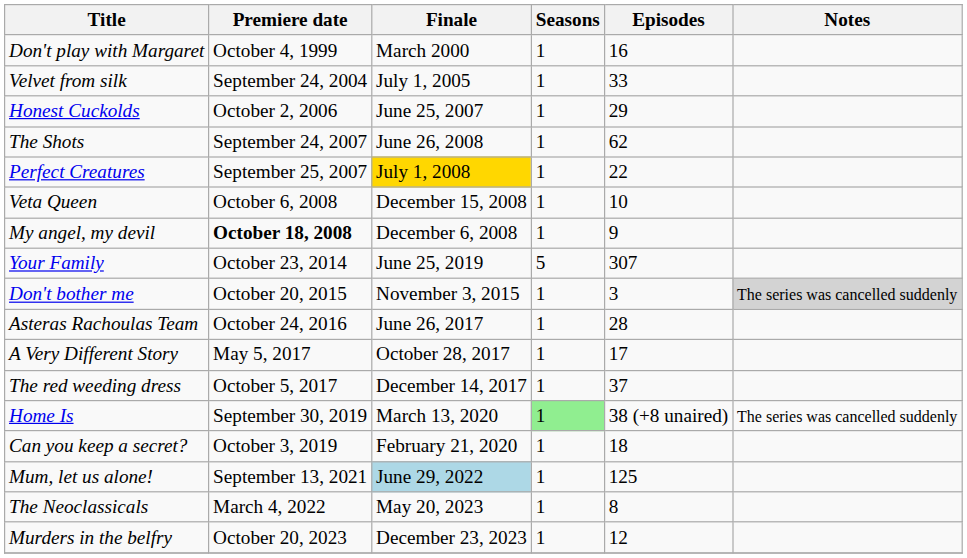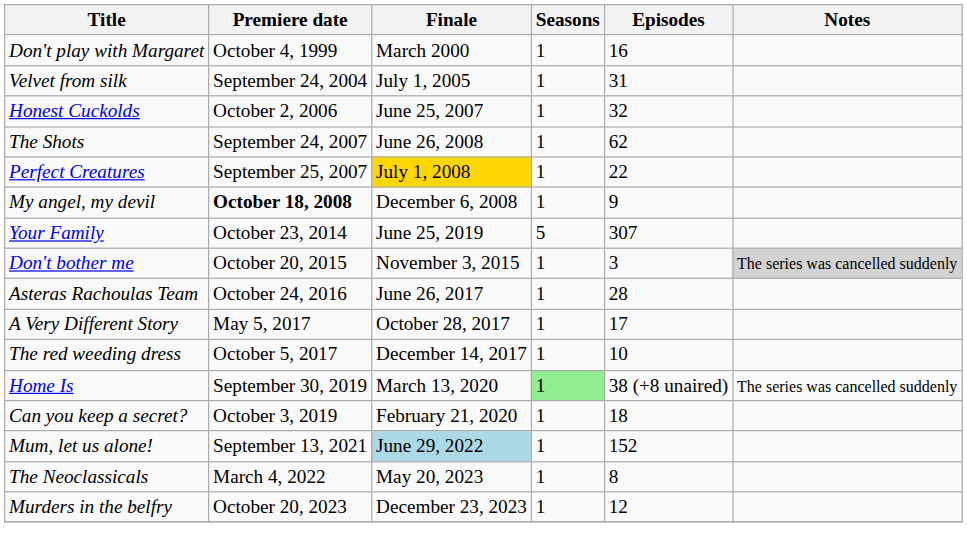 <table class="wikitable sortable">
 <tr>
 <th>Title</th>
 <th>Premiere date</th>
 <th>Finale</th>
 <th>Seasons</th>
 <th>Episodes</th>
 <th>Notes</th>
 </tr>
 <tr>
 <td><em>Don't play with Margaret</em></td>
 <td>October 4, 1999</td>
 <td>March 2000</td>
 <td>1</td>
 <td>16</td>
 <td></td>
 </tr>
 <tr>
 <td><em>Velvet from silk</em></td>
 <td>September 24, 2004</td>
 <td>July 1, 2005</td>
 <td>1</td>
-<td>33</td>
+<td>31</td>
 <td></td>
 </tr>
 <tr>
 <td><em><a href='#'>Honest Cuckolds</a></em></td>
 <td>October 2, 2006</td>
 <td>June 25, 2007</td>
 <td>1</td>
-<td>29</td>
+<td>32</td>
 <td></td>
 </tr>
 <tr>
 <td><em>The Shots</em></td>
 <td>September 24, 2007</td>
 <td>June 26, 2008</td>
 <td>1</td>
 <td>62</td>
 <td></td>
 </tr>
 <tr>
 <td><em><a href='#'>Perfect Creatures</a></em></td>
 <td>September 25, 2007</td>
 <td style="background: gold;">July 1, 2008</td>
 <td>1</td>
 <td>22</td>
-<td></td>
-</tr>
-<tr>
-<td><em>Veta Queen</em></td>
-<td>October 6, 2008</td>
-<td>December 15, 2008</td>
-<td>1</td>
-<td>10</td>
 <td></td>
 </tr>
 <tr>
 <td><em>My angel, my devil</em></td>
 <td><strong>October 18, 2008</strong></td>
 <td>December 6, 2008</td>
 <td>1</td>
 <td>9</td>
 <td></td>
 </tr>
 <tr>
 <td><em><a href='#'>Your Family</a></em></td>
 <td>October 23, 2014</td>
 <td>June 25, 2019</td>
 <td>5</td>
 <td>307</td>
 <td></td>
 </tr>
 <tr>
 <td><em><a href='#'>Don't bother me</a></em></td>
 <td>October 20, 2015</td>
 <td>November 3, 2015</td>
 <td>1</td>
 <td>3</td>
 <td style="background: lightgrey;"><small>The series was cancelled suddenly</small></td>
 </tr>
 <tr>
 <td><em>Asteras Rachoulas Team</em></td>
 <td>October 24, 2016</td>
 <td>June 26, 2017</td>
 <td>1</td>
 <td>28</td>
 <td></td>
 </tr>
 <tr>
 <td><em>A Very Different Story</em></td>
 <td>May 5, 2017</td>
 <td>October 28, 2017</td>
 <td>1</td>
 <td>17</td>
 <td></td>
 </tr>
 <tr>
 <td><em>The red weeding dress</em></td>
 <td>October 5, 2017</td>
 <td>December 14, 2017</td>
 <td>1</td>
-<td>37</td>
+<td>10</td>
 <td></td>
 </tr>
 <tr>
 <td><em><a href='#'>Home Is</a></em></td>
 <td>September 30, 2019</td>
 <td>March 13, 2020</td>
 <td style="background: lightgreen;">1</td>
 <td>38 (+8 unaired)</td>
 <td><small>The series was cancelled suddenly</small></td>
 </tr>
 <tr>
 <td><em>Can you keep a secret?</em></td>
 <td>October 3, 2019</td>
 <td>February 21, 2020</td>
 <td>1</td>
 <td>18</td>
 <td></td>
 </tr>
 <tr>
 <td><em>Mum, let us alone!</em></td>
 <td>September 13, 2021</td>
 <td style="background: lightblue;">June 29, 2022</td>
 <td>1</td>
-<td>125</td>
+<td>152</td>
 <td></td>
 </tr>
 <tr>
 <td><em>The Neoclassicals</em></td>
 <td>March 4, 2022</td>
 <td>May 20, 2023</td>
 <td>1</td>
 <td>8</td>
 <td></td>
 </tr>
 <tr>
 <td><em>Murders in the belfry</em></td>
 <td>October 20, 2023</td>
 <td>December 23, 2023</td>
 <td>1</td>
 <td>12</td>
 <td></td>
 </tr>
 <tr>
 </tr>
 </table>
